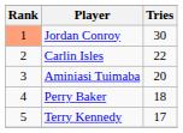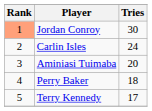 <table class="wikitable sortable"  style="text-align:center;">
 <tr>
 </tr>
 <tr>
 <th>Rank</th>
 <th>Player</th>
 <th>Tries</th>
 </tr>
 <tr>
 <td style="background: lightsalmon;">1</td>
 <td align=left> <a href='#'>Jordan Conroy</a></td>
 <td>30</td>
 </tr>
 <tr>
 <td>2</td>
 <td align=left> <a href='#'>Carlin Isles</a></td>
-<td>22</td>
+<td>24</td>
 </tr>
 <tr>
 <td>3</td>
 <td align=left> <a href='#'>Aminiasi Tuimaba</a></td>
 <td>20</td>
 </tr>
 <tr>
 <td>4</td>
 <td align=left> <a href='#'>Perry Baker</a></td>
 <td>18</td>
 </tr>
 <tr>
 <td>5</td>
 <td align="left"> <a href='#'>Terry Kennedy</a></td>
 <td>17</td>
 </tr>
 <tr>
 </tr>
 </table>
